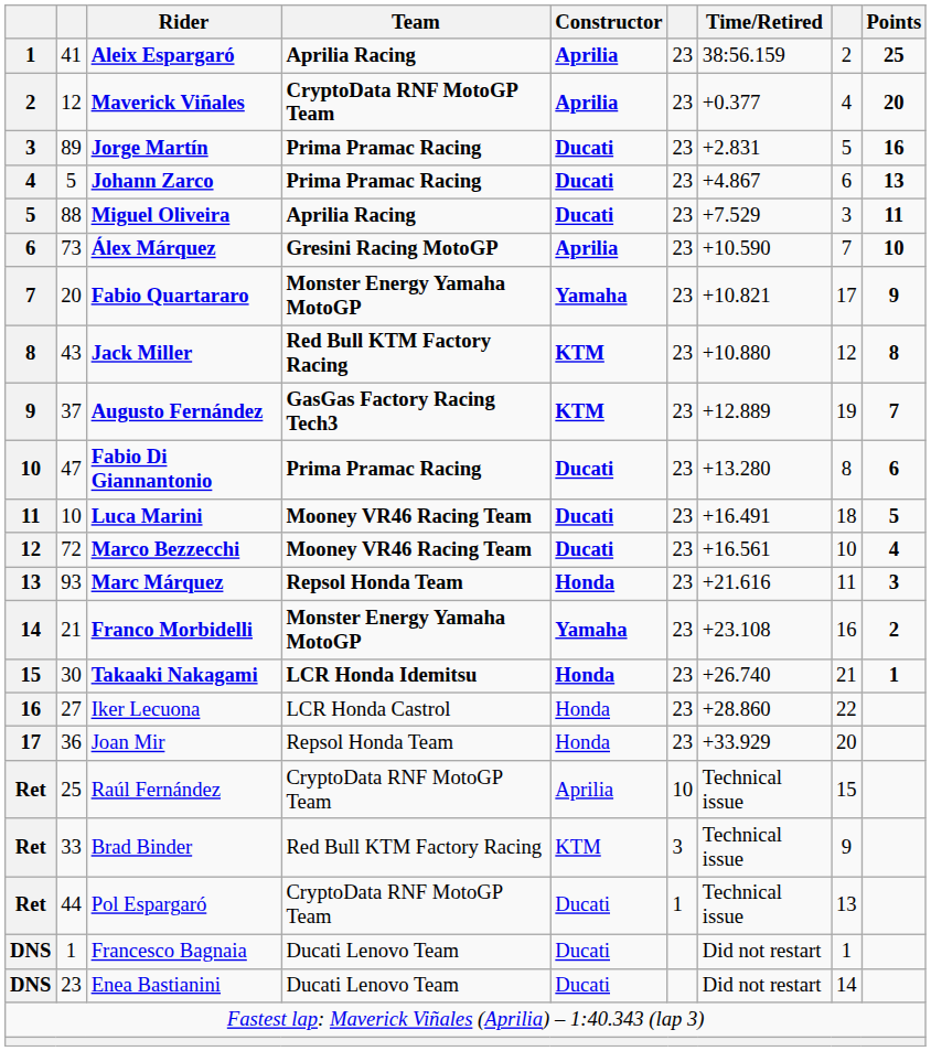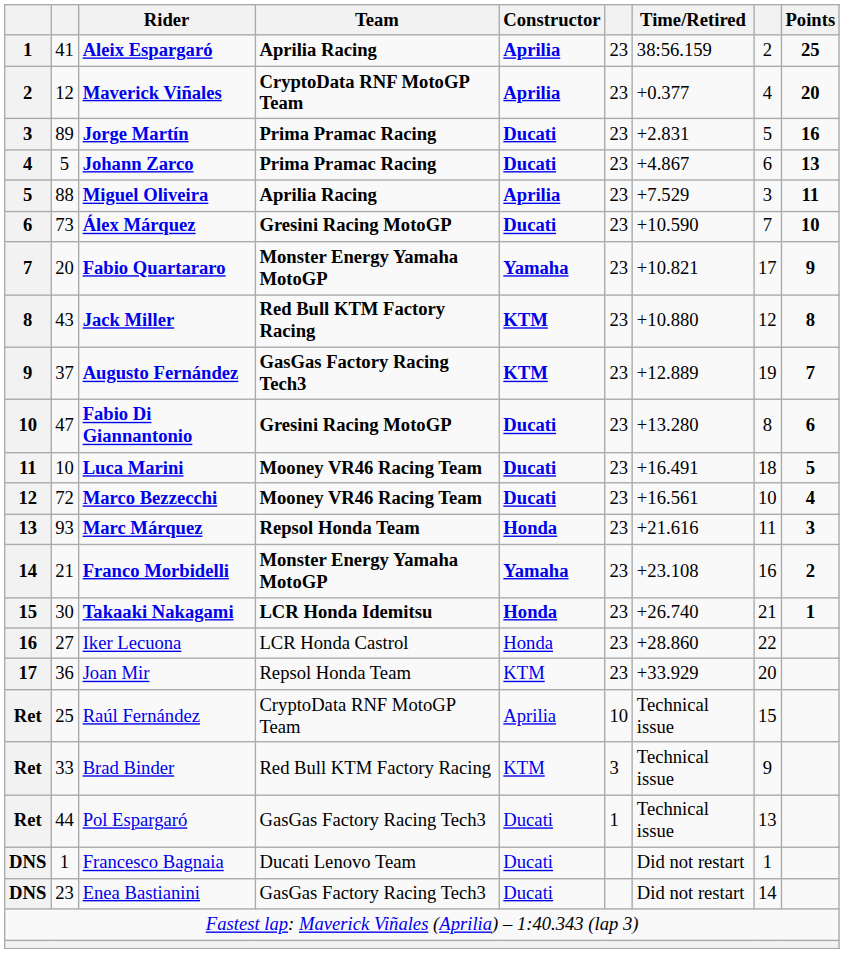 <table class="wikitable sortable" style="font-size: 85%;">
 <tr>
 <th scope="col"></th>
 <th scope="col"></th>
 <th scope="col">Rider</th>
 <th scope="col">Team</th>
 <th scope="col">Constructor</th>
 <th scope="col" class="unsortable"></th>
 <th scope="col" class="unsortable">Time/Retired</th>
 <th scope="col"></th>
 <th scope="col">Points</th>
 </tr>
 <tr>
 <th scope="row">1</th>
 <td align="center">41</td>
 <td data-sort-value="espa"> <strong><a href='#'>Aleix Espargaró</a></strong></td>
 <td><strong>Aprilia Racing</strong></td>
 <td><strong><a href='#'>Aprilia</a></strong></td>
 <td>23</td>
 <td>38:56.159</td>
 <td align="center">2</td>
 <td align="center"><strong>25</strong></td>
 </tr>
 <tr>
 <th scope="row">2</th>
 <td align="center">12</td>
 <td data-sort-value="vin"> <strong><a href='#'>Maverick Viñales</a></strong></td>
 <td><strong>CryptoData RNF MotoGP Team</strong></td>
 <td><strong><a href='#'>Aprilia</a></strong></td>
 <td>23</td>
 <td>+0.377</td>
 <td align="center">4</td>
 <td align="center"><strong>20</strong></td>
 </tr>
 <tr>
 <th scope="row">3</th>
 <td align="center">89</td>
 <td data-sort-value="mart"> <strong><a href='#'>Jorge Martín</a></strong></td>
 <td><strong>Prima Pramac Racing</strong></td>
 <td><strong><a href='#'>Ducati</a></strong></td>
 <td>23</td>
 <td>+2.831</td>
 <td align="center">5</td>
 <td align="center"><strong>16</strong></td>
 </tr>
 <tr>
 <th scope="row">4</th>
 <td align="center">5</td>
 <td data-sort-value="zar"> <strong><a href='#'>Johann Zarco</a></strong></td>
 <td><strong>Prima Pramac Racing</strong></td>
 <td><strong><a href='#'>Ducati</a></strong></td>
 <td>23</td>
 <td>+4.867</td>
 <td align="center">6</td>
 <td align="center"><strong>13</strong></td>
 </tr>
 <tr>
 <th scope="row">5</th>
 <td align="center">88</td>
 <td data-sort-value="oli"> <strong><a href='#'>Miguel Oliveira</a></strong></td>
 <td><strong>Aprilia Racing</strong></td>
-<td><strong><a href='#'>Ducati</a></strong></td>
+<td><strong><a href='#'>Aprilia</a></strong></td>
 <td>23</td>
 <td>+7.529</td>
 <td align="center">3</td>
 <td align="center"><strong>11</strong></td>
 </tr>
 <tr>
 <th scope="row">6</th>
 <td align="center">73</td>
 <td data-sort-value="marqa"> <strong><a href='#'>Álex Márquez</a></strong></td>
 <td><strong>Gresini Racing MotoGP</strong></td>
-<td><strong><a href='#'>Aprilia</a></strong></td>
+<td><strong><a href='#'>Ducati</a></strong></td>
 <td>23</td>
 <td>+10.590</td>
 <td align="center">7</td>
 <td align="center"><strong>10</strong></td>
 </tr>
 <tr>
 <th scope="row">7</th>
 <td align="center">20</td>
 <td data-sort-value="qua"> <strong><a href='#'>Fabio Quartararo</a></strong></td>
 <td><strong>Monster Energy Yamaha MotoGP</strong></td>
 <td><strong><a href='#'>Yamaha</a></strong></td>
 <td>23</td>
 <td>+10.821</td>
 <td align="center">17</td>
 <td align="center"><strong>9</strong></td>
 </tr>
 <tr>
 <th scope="row">8</th>
 <td align="center">43</td>
 <td data-sort-value="mil"> <strong><a href='#'>Jack Miller</a></strong></td>
 <td><strong>Red Bull KTM Factory Racing</strong></td>
 <td><strong><a href='#'>KTM</a></strong></td>
 <td>23</td>
 <td>+10.880</td>
 <td align="center">12</td>
 <td align="center"><strong>8</strong></td>
 </tr>
 <tr>
 <th scope="row">9</th>
 <td align="center">37</td>
 <td data-sort-value="fera"> <strong><a href='#'>Augusto Fernández</a></strong></td>
 <td><strong>GasGas Factory Racing Tech3</strong></td>
 <td><strong><a href='#'>KTM</a></strong></td>
 <td>23</td>
 <td>+12.889</td>
 <td align="center">19</td>
 <td align="center"><strong>7</strong></td>
 </tr>
 <tr>
 <th scope="row">10</th>
 <td align="center">47</td>
 <td data-sort-value="dig"> <strong><a href='#'>Fabio Di Giannantonio</a></strong></td>
-<td><strong>Prima Pramac Racing</strong></td>
+<td><strong>Gresini Racing MotoGP</strong></td>
 <td><strong><a href='#'>Ducati</a></strong></td>
 <td>23</td>
 <td>+13.280</td>
 <td align="center">8</td>
 <td align="center"><strong>6</strong></td>
 </tr>
 <tr>
 <th scope="row">11</th>
 <td align="center">10</td>
 <td data-sort-value="mari"> <strong><a href='#'>Luca Marini</a></strong></td>
 <td><strong>Mooney VR46 Racing Team</strong></td>
 <td><strong><a href='#'>Ducati</a></strong></td>
 <td>23</td>
 <td>+16.491</td>
 <td align="center">18</td>
 <td align="center"><strong>5</strong></td>
 </tr>
 <tr>
 <th scope="row">12</th>
 <td align="center">72</td>
 <td data-sort-value="bez"> <strong><a href='#'>Marco Bezzecchi</a></strong></td>
 <td><strong>Mooney VR46 Racing Team</strong></td>
 <td><strong><a href='#'>Ducati</a></strong></td>
 <td>23</td>
 <td>+16.561</td>
 <td align="center">10</td>
 <td align="center"><strong>4</strong></td>
 </tr>
 <tr>
 <th scope="row">13</th>
 <td align="center">93</td>
 <td data-sort-value="marqm"> <strong><a href='#'>Marc Márquez</a></strong></td>
 <td><strong>Repsol Honda Team</strong></td>
 <td><strong><a href='#'>Honda</a></strong></td>
 <td>23</td>
 <td>+21.616</td>
 <td align="center">11</td>
 <td align="center"><strong>3</strong></td>
 </tr>
 <tr>
 <th scope="row">14</th>
 <td align="center">21</td>
 <td data-sort-value="mor"> <strong><a href='#'>Franco Morbidelli</a></strong></td>
 <td><strong>Monster Energy Yamaha MotoGP</strong></td>
 <td><strong><a href='#'>Yamaha</a></strong></td>
 <td>23</td>
 <td>+23.108</td>
 <td align="center">16</td>
 <td align="center"><strong>2</strong></td>
 </tr>
 <tr>
 <th scope="row">15</th>
 <td align="center">30</td>
 <td data-sort-value="nak"> <strong><a href='#'>Takaaki Nakagami</a></strong></td>
 <td><strong>LCR Honda Idemitsu</strong></td>
 <td><strong><a href='#'>Honda</a></strong></td>
 <td>23</td>
 <td>+26.740</td>
 <td align="center">21</td>
 <td align="center"><strong>1</strong></td>
 </tr>
 <tr>
 <th scope="row">16</th>
 <td align="center">27</td>
 <td data-sort-value="lec"> <a href='#'>Iker Lecuona</a></td>
 <td>LCR Honda Castrol</td>
 <td><a href='#'>Honda</a></td>
 <td>23</td>
 <td>+28.860</td>
 <td align="center">22</td>
 <td></td>
 </tr>
 <tr>
 <th scope="row">17</th>
 <td align="center">36</td>
 <td data-sort-value="mir"> <a href='#'>Joan Mir</a></td>
 <td>Repsol Honda Team</td>
-<td><a href='#'>Honda</a></td>
+<td><a href='#'>KTM</a></td>
 <td>23</td>
 <td>+33.929</td>
 <td align="center">20</td>
 <td></td>
 </tr>
 <tr>
 <th scope="row">Ret</th>
 <td align="center">25</td>
 <td data-sort-value="ferr"> <a href='#'>Raúl Fernández</a></td>
 <td>CryptoData RNF MotoGP Team</td>
 <td><a href='#'>Aprilia</a></td>
 <td>10</td>
 <td>Technical issue</td>
 <td align="center">15</td>
 <td></td>
 </tr>
 <tr>
 <th scope="row">Ret</th>
 <td align="center">33</td>
 <td data-sort-value="bin"> <a href='#'>Brad Binder</a></td>
 <td>Red Bull KTM Factory Racing</td>
 <td><a href='#'>KTM</a></td>
 <td>3</td>
 <td>Technical issue</td>
 <td align="center">9</td>
 <td></td>
 </tr>
 <tr>
 <th scope="row">Ret</th>
 <td align="center">44</td>
 <td data-sort-value="espp"> <a href='#'>Pol Espargaró</a></td>
-<td>CryptoData RNF MotoGP Team</td>
+<td>GasGas Factory Racing Tech3</td>
 <td><a href='#'>Ducati</a></td>
 <td>1</td>
 <td>Technical issue</td>
 <td align="center">13</td>
 <td></td>
 </tr>
 <tr>
 <th scope="row">DNS</th>
 <td align="center">1</td>
 <td data-sort-value="bag"> <a href='#'>Francesco Bagnaia</a></td>
 <td>Ducati Lenovo Team</td>
 <td><a href='#'>Ducati</a></td>
 <td></td>
 <td>Did not restart</td>
 <td align="center">1</td>
 <td></td>
 </tr>
 <tr>
 <th scope="row">DNS</th>
 <td align="center">23</td>
 <td data-sort-value="bas"> <a href='#'>Enea Bastianini</a></td>
-<td>Ducati Lenovo Team</td>
+<td>GasGas Factory Racing Tech3</td>
 <td><a href='#'>Ducati</a></td>
 <td></td>
 <td>Did not restart</td>
 <td align="center">14</td>
 <td></td>
 </tr>
 <tr class="sortbottom">
 <td colspan="9" style="text-align:center"><em><a href='#'>Fastest lap</a>:  <a href='#'>Maverick Viñales</a> (<a href='#'>Aprilia</a>) – 1:40.343 (lap 3)</em></td>
 </tr>
 <tr>
 <th colspan=9></th>
 </tr>
 </table>
